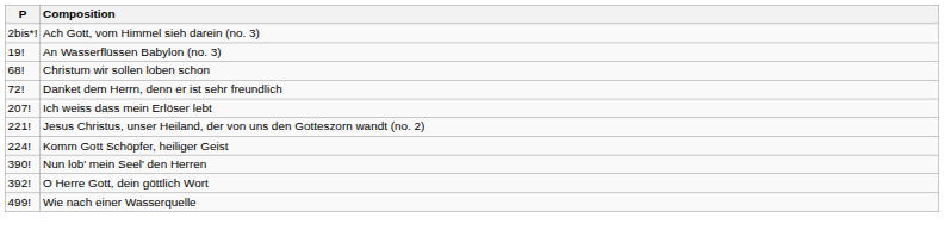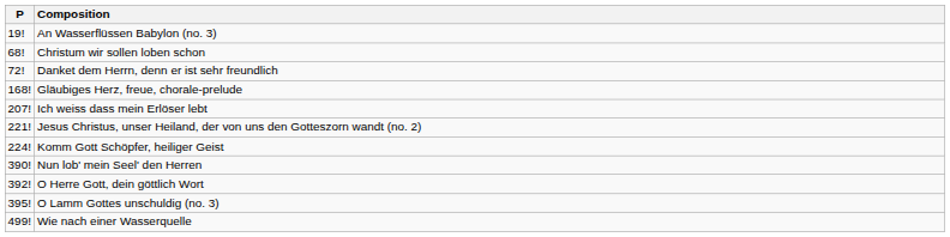 <table class="wikitable" width="100%">
 <tr>
 <th width="32">P</th>
 <th style="text-align: left;">Composition</th>
-</tr>
-<tr>
-<td>2bis*!</td>
-<td>Ach Gott, vom Himmel sieh darein (no. 3)</td>
 </tr>
 <tr>
 <td>19!</td>
 <td>An Wasserflüssen Babylon (no. 3)</td>
 </tr>
 <tr>
 <td>68!</td>
 <td>Christum wir sollen loben schon</td>
 </tr>
 <tr>
 <td>72!</td>
 <td>Danket dem Herrn, denn er ist sehr freundlich</td>
+</tr>
+<tr>
+<td>168!</td>
+<td>Gläubiges Herz, freue, chorale-prelude</td>
 </tr>
 <tr>
 <td>207!</td>
 <td>Ich weiss dass mein Erlöser lebt</td>
 </tr>
 <tr>
 <td>221!</td>
 <td>Jesus Christus, unser Heiland, der von uns den Gotteszorn wandt (no. 2)</td>
 </tr>
 <tr>
 <td>224!</td>
 <td>Komm Gott Schöpfer, heiliger Geist</td>
 </tr>
 <tr>
 <td>390!</td>
 <td>Nun lob' mein Seel' den Herren</td>
 </tr>
 <tr>
 <td>392!</td>
 <td>O Herre Gott, dein göttlich Wort</td>
 </tr>
 <tr>
+<td>395!</td>
+<td>O Lamm Gottes unschuldig (no. 3)</td>
+</tr>
+<tr>
 <td>499!</td>
 <td>Wie nach einer Wasserquelle</td>
 </tr>
 </table>
